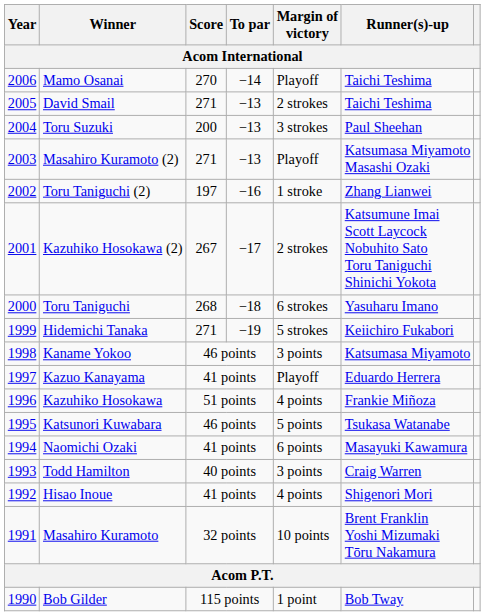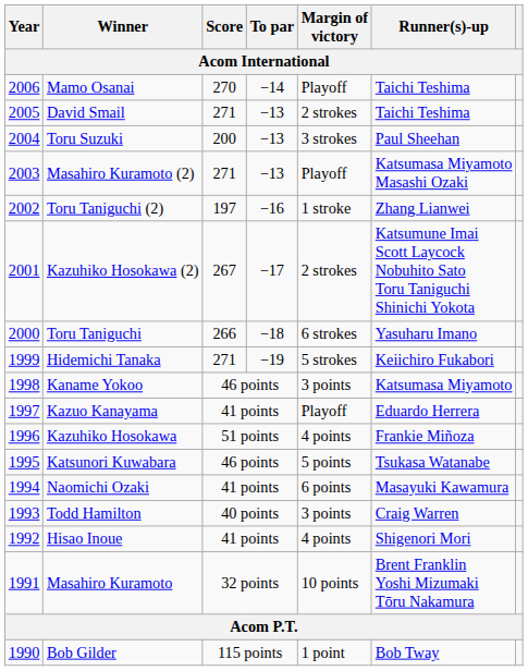 <table class=wikitable style="font-size:95%">
 <tr>
 <th>Year</th>
 <th>Winner</th>
 <th>Score</th>
 <th>To par</th>
 <th>Margin of<br>victory</th>
 <th>Runner(s)-up</th>
 <th></th>
 </tr>
 <tr>
 <th colspan=7>Acom International</th>
 </tr>
 <tr>
 <td><a href='#'>2006</a></td>
 <td> <a href='#'>Mamo Osanai</a></td>
 <td align=center>270</td>
 <td align=center>−14</td>
 <td>Playoff</td>
 <td> <a href='#'>Taichi Teshima</a></td>
 <td></td>
 </tr>
 <tr>
 <td><a href='#'>2005</a></td>
 <td> <a href='#'>David Smail</a></td>
 <td align=center>271</td>
 <td align=center>−13</td>
 <td>2 strokes</td>
 <td> <a href='#'>Taichi Teshima</a></td>
 <td></td>
 </tr>
 <tr>
 <td><a href='#'>2004</a></td>
 <td> <a href='#'>Toru Suzuki</a></td>
 <td align=center>200</td>
 <td align=center>−13</td>
 <td>3 strokes</td>
 <td> <a href='#'>Paul Sheehan</a></td>
 <td></td>
 </tr>
 <tr>
 <td><a href='#'>2003</a></td>
 <td> <a href='#'>Masahiro Kuramoto</a> (2)</td>
 <td align=center>271</td>
 <td align=center>−13</td>
 <td>Playoff</td>
 <td> <a href='#'>Katsumasa Miyamoto</a><br> <a href='#'>Masashi Ozaki</a></td>
 <td></td>
 </tr>
 <tr>
 <td><a href='#'>2002</a></td>
 <td> <a href='#'>Toru Taniguchi</a> (2)</td>
 <td align=center>197</td>
 <td align=center>−16</td>
 <td>1 stroke</td>
 <td> <a href='#'>Zhang Lianwei</a></td>
 <td></td>
 </tr>
 <tr>
 <td><a href='#'>2001</a></td>
 <td> <a href='#'>Kazuhiko Hosokawa</a> (2)</td>
 <td align=center>267</td>
 <td align=center>−17</td>
 <td>2 strokes</td>
 <td> <a href='#'>Katsumune Imai</a><br> <a href='#'>Scott Laycock</a><br> <a href='#'>Nobuhito Sato</a><br> <a href='#'>Toru Taniguchi</a><br> <a href='#'>Shinichi Yokota</a></td>
 <td></td>
 </tr>
 <tr>
 <td><a href='#'>2000</a></td>
 <td> <a href='#'>Toru Taniguchi</a></td>
-<td align=center>268</td>
+<td align=center>266</td>
 <td align=center>−18</td>
 <td>6 strokes</td>
 <td> <a href='#'>Yasuharu Imano</a></td>
 <td></td>
 </tr>
 <tr>
 <td><a href='#'>1999</a></td>
 <td> <a href='#'>Hidemichi Tanaka</a></td>
 <td align=center>271</td>
 <td align=center>−19</td>
 <td>5 strokes</td>
 <td> <a href='#'>Keiichiro Fukabori</a></td>
 <td></td>
 </tr>
 <tr>
 <td><a href='#'>1998</a></td>
 <td> <a href='#'>Kaname Yokoo</a></td>
 <td colspan=2 align=center>46 points</td>
 <td>3 points</td>
 <td> <a href='#'>Katsumasa Miyamoto</a></td>
 <td></td>
 </tr>
 <tr>
 <td><a href='#'>1997</a></td>
 <td> <a href='#'>Kazuo Kanayama</a></td>
 <td colspan=2 align=center>41 points</td>
 <td>Playoff</td>
 <td> <a href='#'>Eduardo Herrera</a></td>
 <td></td>
 </tr>
 <tr>
 <td><a href='#'>1996</a></td>
 <td> <a href='#'>Kazuhiko Hosokawa</a></td>
 <td colspan=2 align=center>51 points</td>
 <td>4 points</td>
 <td> <a href='#'>Frankie Miñoza</a></td>
 <td></td>
 </tr>
 <tr>
 <td><a href='#'>1995</a></td>
 <td> <a href='#'>Katsunori Kuwabara</a></td>
 <td colspan=2 align=center>46 points</td>
 <td>5 points</td>
 <td> <a href='#'>Tsukasa Watanabe</a></td>
 <td></td>
 </tr>
 <tr>
 <td><a href='#'>1994</a></td>
 <td> <a href='#'>Naomichi Ozaki</a></td>
 <td colspan=2 align=center>41 points</td>
 <td>6 points</td>
 <td> <a href='#'>Masayuki Kawamura</a></td>
 <td></td>
 </tr>
 <tr>
 <td><a href='#'>1993</a></td>
 <td> <a href='#'>Todd Hamilton</a></td>
 <td colspan=2 align=center>40 points</td>
 <td>3 points</td>
 <td> <a href='#'>Craig Warren</a></td>
 <td></td>
 </tr>
 <tr>
 <td><a href='#'>1992</a></td>
 <td> <a href='#'>Hisao Inoue</a></td>
 <td colspan=2 align=center>41 points</td>
 <td>4 points</td>
 <td> <a href='#'>Shigenori Mori</a></td>
 <td></td>
 </tr>
 <tr>
 <td><a href='#'>1991</a></td>
 <td> <a href='#'>Masahiro Kuramoto</a></td>
 <td colspan=2 align=center>32 points</td>
 <td>10 points</td>
 <td> <a href='#'>Brent Franklin</a><br> <a href='#'>Yoshi Mizumaki</a><br> <a href='#'>Tōru Nakamura</a></td>
 <td></td>
 </tr>
 <tr>
 <th colspan=7>Acom P.T.</th>
 </tr>
 <tr>
 <td><a href='#'>1990</a></td>
 <td> <a href='#'>Bob Gilder</a></td>
 <td colspan=2 align=center>115 points</td>
 <td>1 point</td>
 <td> <a href='#'>Bob Tway</a></td>
 <td></td>
 </tr>
 </table>
